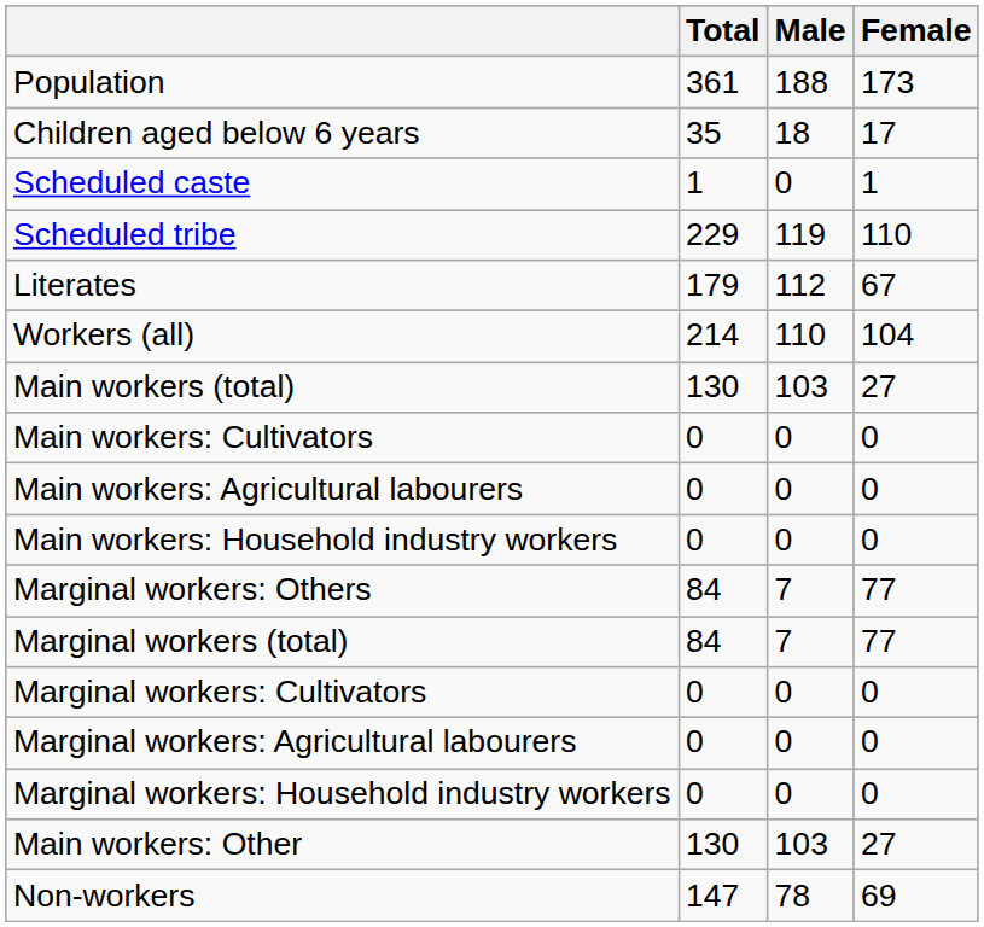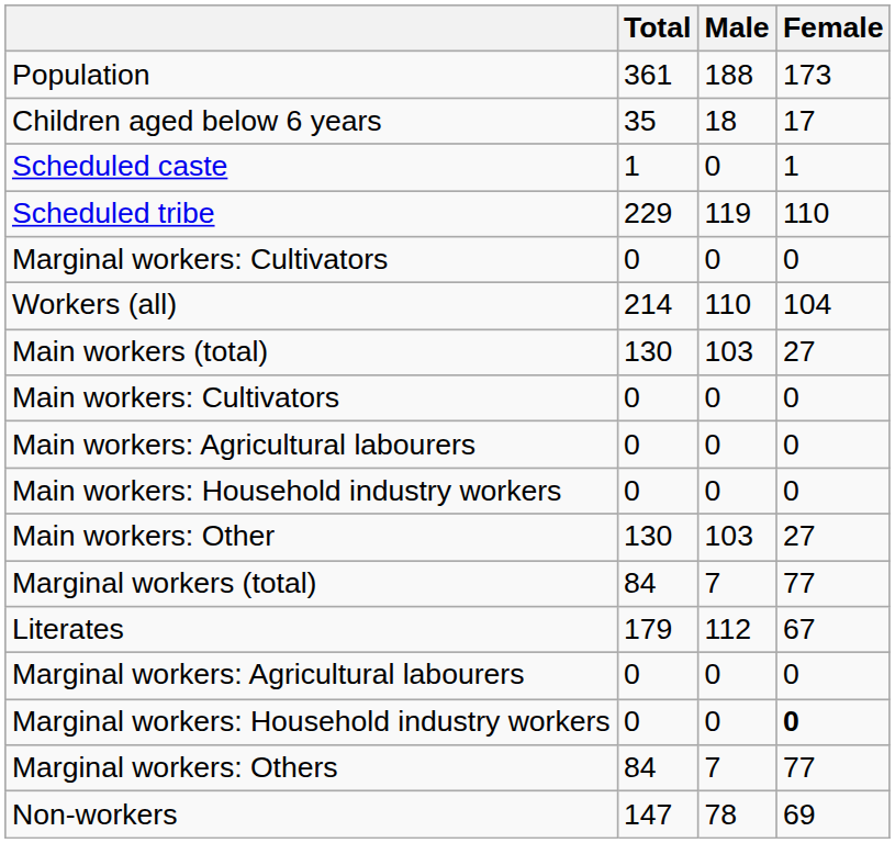 <table class="wikitable sortable">
 <tr>
 <th></th>
 <th>Total</th>
 <th>Male</th>
 <th>Female</th>
 </tr>
 <tr>
 <td>Population</td>
 <td>361</td>
 <td>188</td>
 <td>173</td>
 </tr>
 <tr>
 <td>Children aged below 6 years</td>
 <td>35</td>
 <td>18</td>
 <td>17</td>
 </tr>
 <tr>
 <td><a href='#'>Scheduled caste</a></td>
 <td>1</td>
 <td>0</td>
 <td>1</td>
 </tr>
 <tr>
 <td><a href='#'>Scheduled tribe</a></td>
 <td>229</td>
 <td>119</td>
 <td>110</td>
 </tr>
 <tr>
-<td>Literates</td>
-<td>179</td>
-<td>112</td>
-<td>67</td>
+<td>Marginal workers: Cultivators</td>
+<td>0</td>
+<td>0</td>
+<td>0</td>
 </tr>
 <tr>
 <td>Workers (all)</td>
 <td>214</td>
 <td>110</td>
 <td>104</td>
 </tr>
 <tr>
 <td>Main workers (total)</td>
 <td>130</td>
 <td>103</td>
 <td>27</td>
 </tr>
 <tr>
 <td>Main workers: Cultivators</td>
 <td>0</td>
 <td>0</td>
 <td>0</td>
 </tr>
 <tr>
 <td>Main workers: Agricultural labourers</td>
 <td>0</td>
 <td>0</td>
 <td>0</td>
 </tr>
 <tr>
 <td>Main workers: Household industry workers</td>
 <td>0</td>
 <td>0</td>
 <td>0</td>
 </tr>
 <tr>
-<td>Marginal workers: Others</td>
-<td>84</td>
-<td>7</td>
-<td>77</td>
+<td>Main workers: Other</td>
+<td>130</td>
+<td>103</td>
+<td>27</td>
 </tr>
 <tr>
 <td>Marginal workers (total)</td>
 <td>84</td>
 <td>7</td>
 <td>77</td>
 </tr>
 <tr>
-<td>Marginal workers: Cultivators</td>
-<td>0</td>
-<td>0</td>
-<td>0</td>
+<td>Literates</td>
+<td>179</td>
+<td>112</td>
+<td>67</td>
 </tr>
 <tr>
 <td>Marginal workers: Agricultural labourers</td>
 <td>0</td>
 <td>0</td>
 <td>0</td>
 </tr>
 <tr>
 <td>Marginal workers: Household industry workers</td>
 <td>0</td>
 <td>0</td>
-<td>0</td>
+<td><strong>0</strong></td>
 </tr>
 <tr>
-<td>Main workers: Other</td>
-<td>130</td>
-<td>103</td>
-<td>27</td>
+<td>Marginal workers: Others</td>
+<td>84</td>
+<td>7</td>
+<td>77</td>
 </tr>
 <tr>
 <td>Non-workers</td>
 <td>147</td>
 <td>78</td>
 <td>69</td>
 </tr>
 </table>
